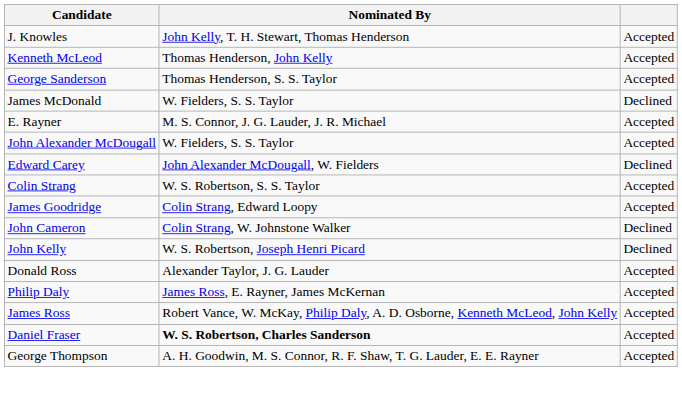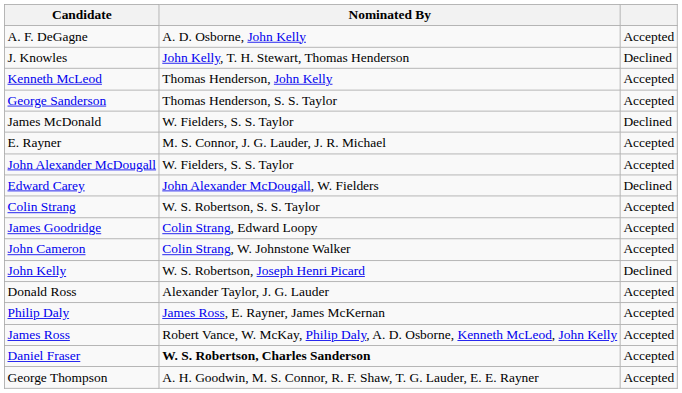 <table class="wikitable">
 <tr>
 <th>Candidate</th>
 <th>Nominated By</th>
 <th></th>
 </tr>
 <tr>
+<td>A. F. DeGagne</td>
+<td>A. D. Osborne, <a href='#'>John Kelly</a></td>
+<td>Accepted</td>
+</tr>
+<tr>
 <td>J. Knowles</td>
 <td><a href='#'>John Kelly</a>, T. H. Stewart, Thomas Henderson</td>
-<td>Accepted</td>
+<td>Declined</td>
 </tr>
 <tr>
 <td><a href='#'>Kenneth McLeod</a></td>
 <td>Thomas Henderson, <a href='#'>John Kelly</a></td>
 <td>Accepted</td>
 </tr>
 <tr>
 <td><a href='#'>George Sanderson</a></td>
 <td>Thomas Henderson, S. S. Taylor</td>
 <td>Accepted</td>
 </tr>
 <tr>
 <td>James McDonald</td>
 <td>W. Fielders, S. S. Taylor</td>
 <td>Declined</td>
 </tr>
 <tr>
 <td>E. Rayner</td>
 <td>M. S. Connor, J. G. Lauder, J. R. Michael</td>
 <td>Accepted</td>
 </tr>
 <tr>
 <td><a href='#'>John Alexander McDougall</a></td>
 <td>W. Fielders, S. S. Taylor</td>
 <td>Accepted</td>
 </tr>
 <tr>
 <td><a href='#'>Edward Carey</a></td>
 <td><a href='#'>John Alexander McDougall</a>, W. Fielders</td>
 <td>Declined</td>
 </tr>
 <tr>
 <td><a href='#'>Colin Strang</a></td>
 <td>W. S. Robertson, S. S. Taylor</td>
 <td>Accepted</td>
 </tr>
 <tr>
 <td><a href='#'>James Goodridge</a></td>
 <td><a href='#'>Colin Strang</a>, Edward Loopy</td>
 <td>Accepted</td>
 </tr>
 <tr>
 <td><a href='#'>John Cameron</a></td>
 <td><a href='#'>Colin Strang</a>, W. Johnstone Walker</td>
-<td>Declined</td>
+<td>Accepted</td>
 </tr>
 <tr>
 <td><a href='#'>John Kelly</a></td>
 <td>W. S. Robertson, <a href='#'>Joseph Henri Picard</a></td>
 <td>Declined</td>
 </tr>
 <tr>
 <td>Donald Ross</td>
 <td>Alexander Taylor, J. G. Lauder</td>
 <td>Accepted</td>
 </tr>
 <tr>
 <td><a href='#'>Philip Daly</a></td>
 <td><a href='#'>James Ross</a>, E. Rayner, James McKernan</td>
 <td>Accepted</td>
 </tr>
 <tr>
 <td><a href='#'>James Ross</a></td>
 <td>Robert Vance, W. McKay, <a href='#'>Philip Daly</a>, A. D. Osborne, <a href='#'>Kenneth McLeod</a>, <a href='#'>John Kelly</a></td>
 <td>Accepted</td>
 </tr>
 <tr>
 <td><a href='#'>Daniel Fraser</a></td>
 <td><strong>W. S. Robertson, Charles Sanderson</strong></td>
 <td>Accepted</td>
 </tr>
 <tr>
 <td>George Thompson</td>
 <td>A. H. Goodwin, M. S. Connor, R. F. Shaw, T. G. Lauder, E. E. Rayner</td>
 <td>Accepted</td>
 </tr>
 </table>
